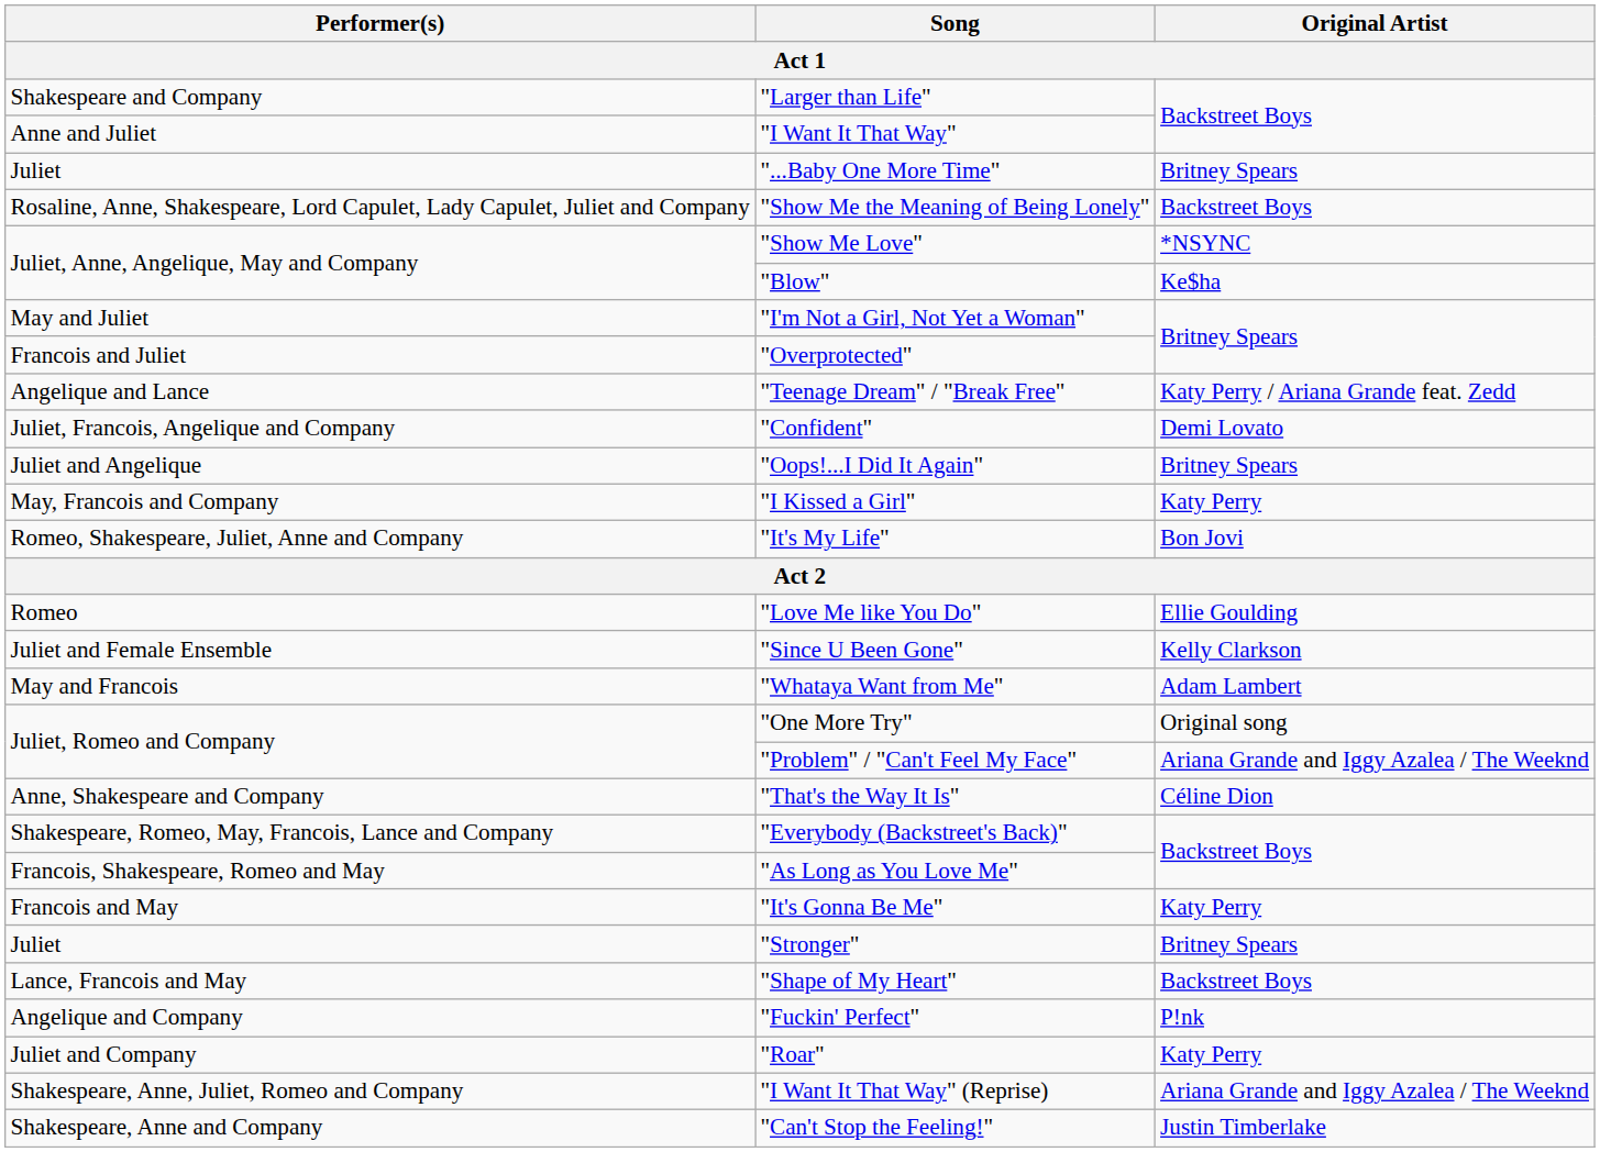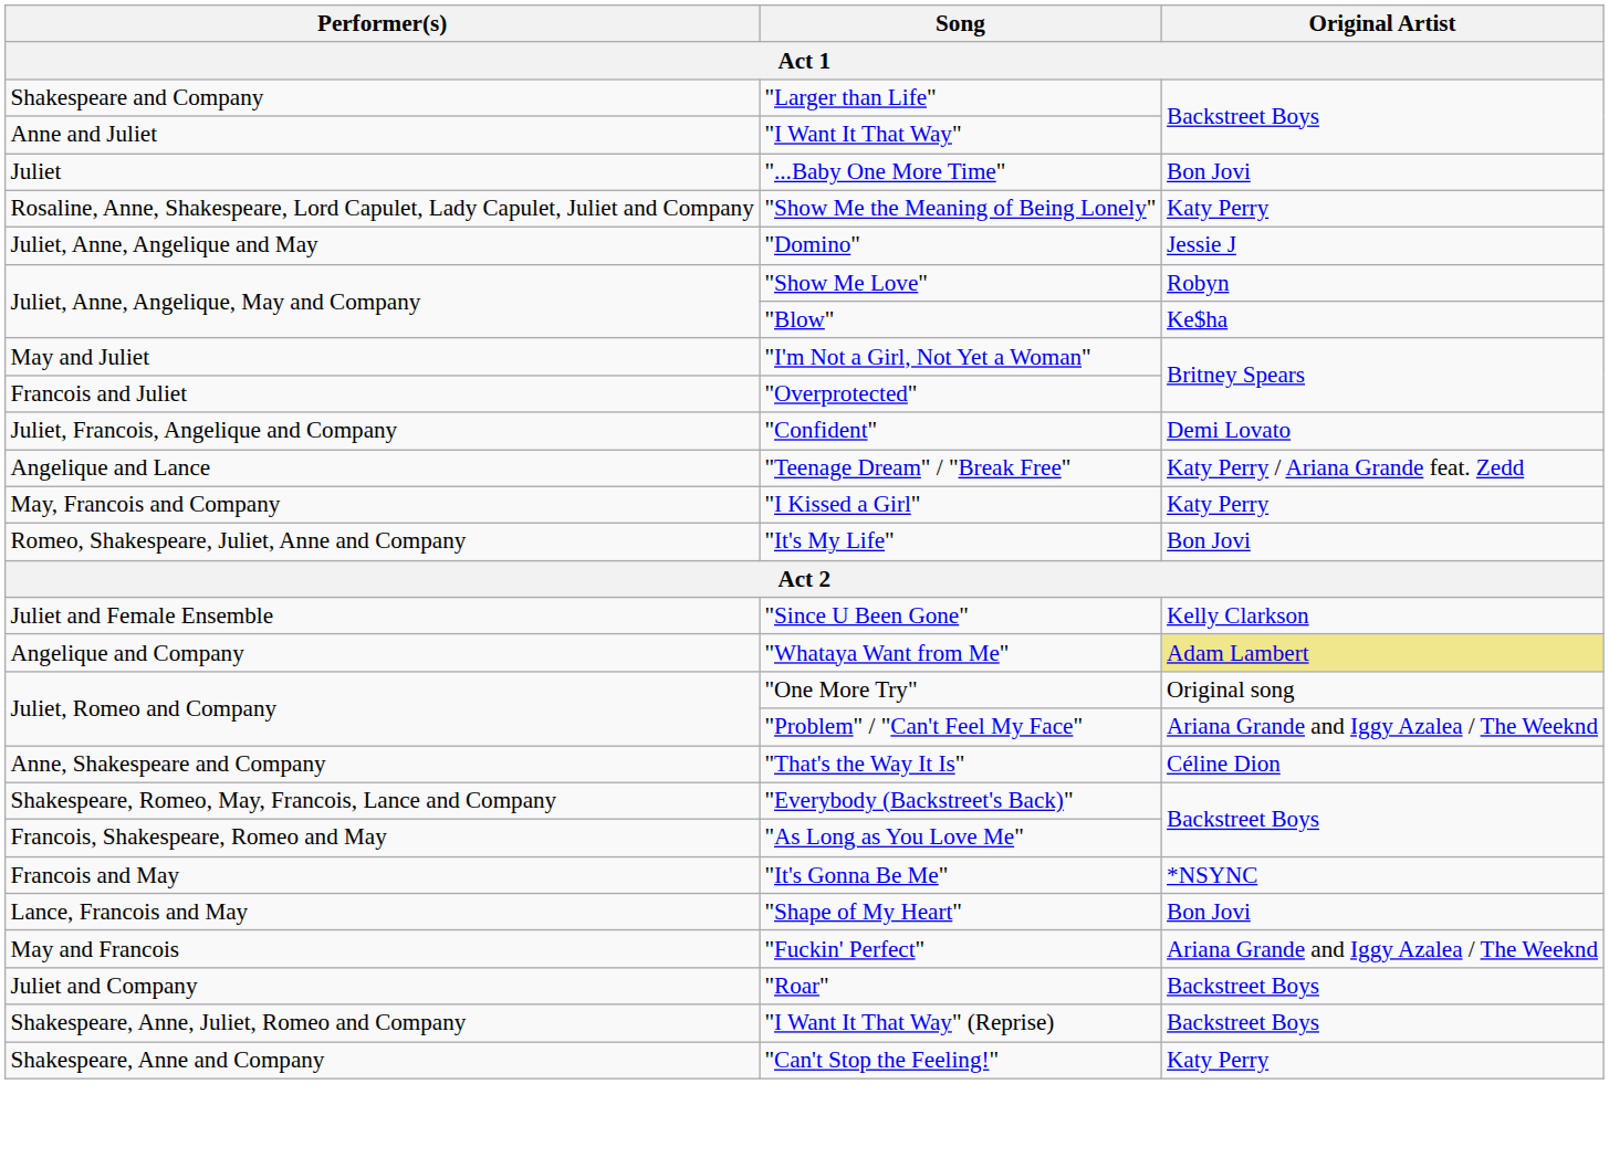 <table class="wikitable">
 <tr>
 <th>Performer(s)</th>
 <th>Song</th>
 <th>Original Artist</th>
 </tr>
 <tr>
 <th colspan="3">Act 1</th>
 </tr>
 <tr>
 <td>Shakespeare and Company</td>
 <td>"<a href='#'>Larger than Life</a>"</td>
 <td rowspan="2"><a href='#'>Backstreet Boys</a></td>
 </tr>
 <tr>
 <td>Anne and Juliet</td>
 <td>"<a href='#'>I Want It That Way</a>"</td>
 </tr>
 <tr>
 <td>Juliet</td>
 <td>"<a href='#'>...Baby One More Time</a>"</td>
-<td><a href='#'>Britney Spears</a></td>
+<td><a href='#'>Bon Jovi</a></td>
 </tr>
 <tr>
 <td>Rosaline, Anne, Shakespeare, Lord Capulet, Lady Capulet, Juliet and Company</td>
 <td>"<a href='#'>Show Me the Meaning of Being Lonely</a>"</td>
-<td><a href='#'>Backstreet Boys</a></td>
+<td><a href='#'>Katy Perry</a></td>
+</tr>
+<tr>
+<td>Juliet, Anne, Angelique and May</td>
+<td>"<a href='#'>Domino</a>"</td>
+<td><a href='#'>Jessie J</a></td>
 </tr>
 <tr>
 <td rowspan="2">Juliet, Anne, Angelique, May  and Company</td>
 <td>"<a href='#'>Show Me Love</a>"</td>
-<td><a href='#'>*NSYNC</a></td>
+<td><a href='#'>Robyn</a></td>
 </tr>
 <tr>
 <td>"<a href='#'>Blow</a>"</td>
 <td><a href='#'>Ke$ha</a></td>
 </tr>
 <tr>
 <td>May and Juliet</td>
 <td>"<a href='#'>I'm Not a Girl, Not Yet a Woman</a>"</td>
 <td rowspan="2"><a href='#'>Britney Spears</a></td>
 </tr>
 <tr>
 <td>Francois and Juliet</td>
 <td>"<a href='#'>Overprotected</a>"</td>
 </tr>
 <tr>
-<td>Angelique and Lance</td>
-<td>"<a href='#'>Teenage Dream</a>" / "<a href='#'>Break Free</a>"</td>
-<td><a href='#'>Katy Perry</a> / <a href='#'>Ariana Grande</a> feat. <a href='#'>Zedd</a></td>
-</tr>
-<tr>
 <td>Juliet, Francois, Angelique and Company</td>
 <td>"<a href='#'>Confident</a>"</td>
 <td><a href='#'>Demi Lovato</a></td>
 </tr>
 <tr>
-<td>Juliet and Angelique</td>
-<td>"<a href='#'>Oops!...I Did It Again</a>"</td>
-<td><a href='#'>Britney Spears</a></td>
+<td>Angelique and Lance</td>
+<td>"<a href='#'>Teenage Dream</a>" / "<a href='#'>Break Free</a>"</td>
+<td><a href='#'>Katy Perry</a> / <a href='#'>Ariana Grande</a> feat. <a href='#'>Zedd</a></td>
 </tr>
 <tr>
 <td>May, Francois and Company</td>
 <td>"<a href='#'>I Kissed a Girl</a>"</td>
 <td><a href='#'>Katy Perry</a></td>
 </tr>
 <tr>
 <td>Romeo, Shakespeare, Juliet, Anne and Company</td>
 <td>"<a href='#'>It's My Life</a>"</td>
 <td><a href='#'>Bon Jovi</a></td>
 </tr>
 <tr>
 <th colspan="3">Act 2</th>
 </tr>
 <tr>
-<td>Romeo</td>
-<td>"<a href='#'>Love Me like You Do</a>"</td>
-<td><a href='#'>Ellie Goulding</a></td>
-</tr>
-<tr>
 <td>Juliet and Female Ensemble</td>
 <td>"<a href='#'>Since U Been Gone</a>"</td>
 <td><a href='#'>Kelly Clarkson</a></td>
 </tr>
 <tr>
-<td>May and Francois</td>
+<td>Angelique and Company</td>
 <td>"<a href='#'>Whataya Want from Me</a>"</td>
-<td><a href='#'>Adam Lambert</a></td>
+<td style="background: khaki;"><a href='#'>Adam Lambert</a></td>
 </tr>
 <tr>
 <td rowspan="2">Juliet, Romeo and Company</td>
 <td>"One More Try"</td>
 <td>Original song</td>
 </tr>
 <tr>
 <td>"<a href='#'>Problem</a>" / "<a href='#'>Can't Feel My Face</a>"</td>
 <td><a href='#'>Ariana Grande</a> and <a href='#'>Iggy Azalea</a> / <a href='#'>The Weeknd</a></td>
 </tr>
 <tr>
 <td>Anne, Shakespeare and Company</td>
 <td>"<a href='#'>That's the Way It Is</a>"</td>
 <td><a href='#'>Céline Dion</a></td>
 </tr>
 <tr>
 <td>Shakespeare, Romeo, May, Francois, Lance and Company</td>
 <td>"<a href='#'>Everybody (Backstreet's Back)</a>"</td>
 <td rowspan="2"><a href='#'>Backstreet Boys</a></td>
 </tr>
 <tr>
 <td>Francois, Shakespeare, Romeo and May</td>
 <td>"<a href='#'>As Long as You Love Me</a>"</td>
 </tr>
 <tr>
 <td>Francois and May</td>
 <td>"<a href='#'>It's Gonna Be Me</a>"</td>
-<td><a href='#'>Katy Perry</a></td>
-</tr>
-<tr>
-<td>Juliet</td>
-<td>"<a href='#'>Stronger</a>"</td>
-<td><a href='#'>Britney Spears</a></td>
+<td><a href='#'>*NSYNC</a></td>
 </tr>
 <tr>
 <td>Lance, Francois and May</td>
 <td>"<a href='#'>Shape of My Heart</a>"</td>
-<td><a href='#'>Backstreet Boys</a></td>
+<td><a href='#'>Bon Jovi</a></td>
 </tr>
 <tr>
-<td>Angelique and Company</td>
+<td>May and Francois</td>
 <td>"<a href='#'>Fuckin' Perfect</a>"</td>
-<td><a href='#'>P!nk</a></td>
+<td><a href='#'>Ariana Grande</a> and <a href='#'>Iggy Azalea</a> / <a href='#'>The Weeknd</a></td>
 </tr>
 <tr>
 <td>Juliet and Company</td>
 <td>"<a href='#'>Roar</a>"</td>
-<td><a href='#'>Katy Perry</a></td>
+<td><a href='#'>Backstreet Boys</a></td>
 </tr>
 <tr>
 <td>Shakespeare, Anne, Juliet, Romeo and Company</td>
 <td>"<a href='#'>I Want It That Way</a>" (Reprise)</td>
-<td><a href='#'>Ariana Grande</a> and <a href='#'>Iggy Azalea</a> / <a href='#'>The Weeknd</a></td>
+<td><a href='#'>Backstreet Boys</a></td>
 </tr>
 <tr>
 <td>Shakespeare, Anne and Company</td>
 <td>"<a href='#'>Can't Stop the Feeling!</a>"</td>
-<td><a href='#'>Justin Timberlake</a></td>
+<td><a href='#'>Katy Perry</a></td>
 </tr>
 </table>
